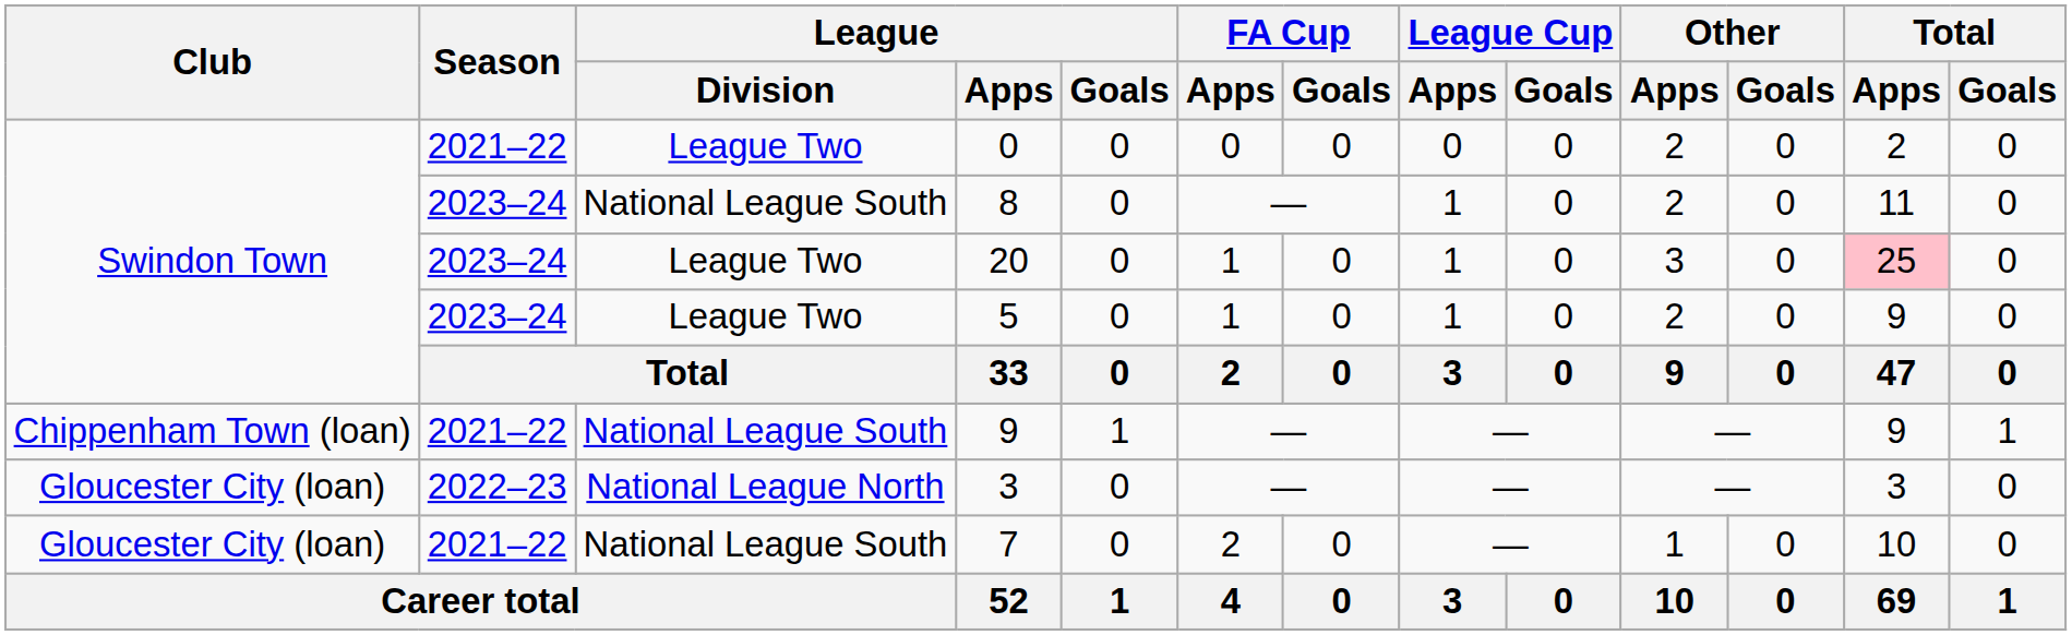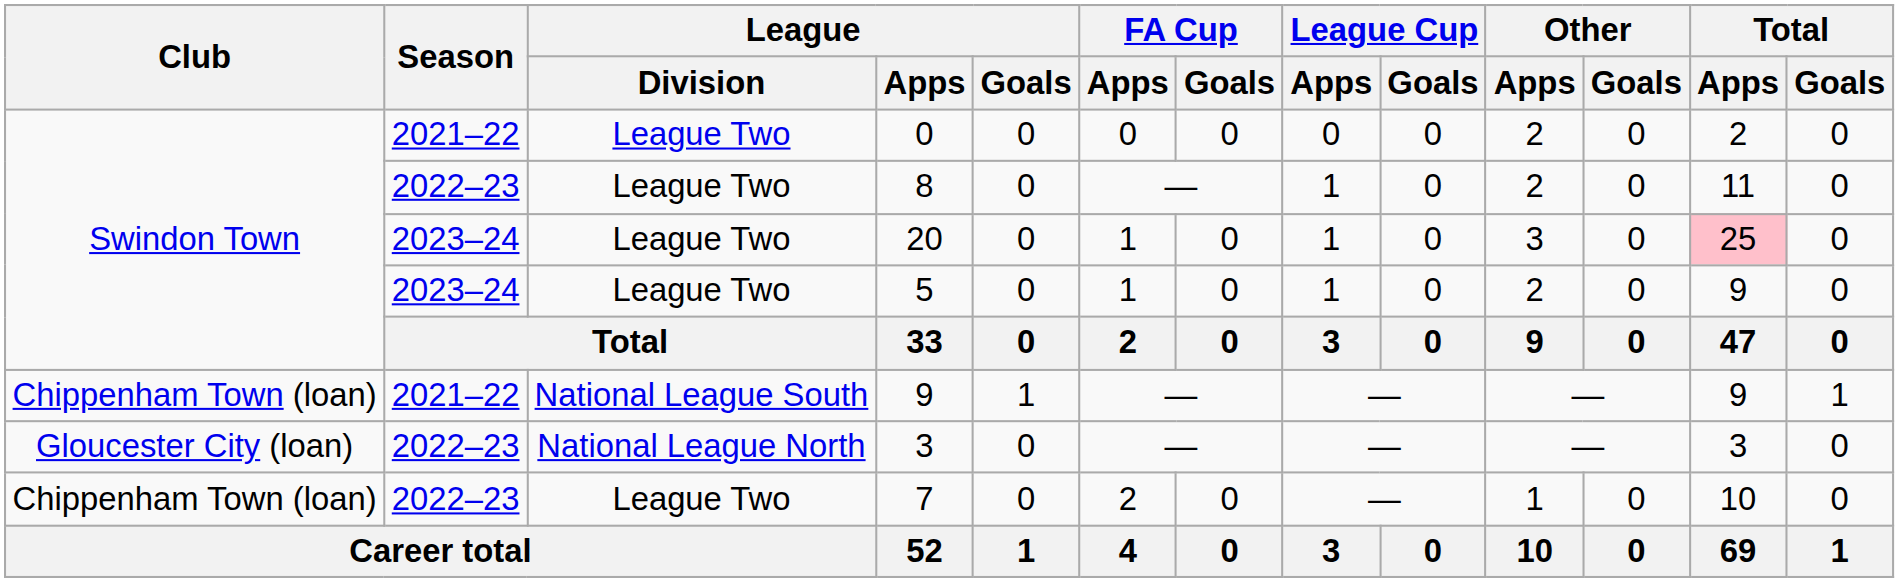 <table class="wikitable" style="text-align:center">
 <tr>
 <th rowspan="2">Club</th>
 <th rowspan="2">Season</th>
 <th colspan="3">League</th>
 <th colspan="2"><a href='#'>FA Cup</a></th>
 <th colspan="2"><a href='#'>League Cup</a></th>
 <th colspan="2">Other</th>
 <th colspan="2">Total</th>
 </tr>
 <tr>
 <th>Division</th>
 <th>Apps</th>
 <th>Goals</th>
 <th>Apps</th>
 <th>Goals</th>
 <th>Apps</th>
 <th>Goals</th>
 <th>Apps</th>
 <th>Goals</th>
 <th>Apps</th>
 <th>Goals</th>
 </tr>
 <tr>
 <td rowspan="5"><a href='#'>Swindon Town</a></td>
 <td><a href='#'>2021–22</a></td>
 <td><a href='#'>League Two</a></td>
 <td>0</td>
 <td>0</td>
 <td>0</td>
 <td>0</td>
 <td>0</td>
 <td>0</td>
 <td>2</td>
 <td>0</td>
 <td>2</td>
 <td>0</td>
 </tr>
 <tr>
-<td><a href='#'>2023–24</a></td>
-<td>National League South</td>
+<td><a href='#'>2022–23</a></td>
+<td>League Two</td>
 <td>8</td>
 <td>0</td>
 <td colspan="2">—</td>
 <td>1</td>
 <td>0</td>
 <td>2</td>
 <td>0</td>
 <td>11</td>
 <td>0</td>
 </tr>
 <tr>
 <td><a href='#'>2023–24</a></td>
 <td>League Two</td>
 <td>20</td>
 <td>0</td>
 <td>1</td>
 <td>0</td>
 <td>1</td>
 <td>0</td>
 <td>3</td>
 <td>0</td>
 <td style="background: pink;">25</td>
 <td>0</td>
 </tr>
 <tr>
 <td><a href='#'>2023–24</a></td>
 <td>League Two</td>
 <td>5</td>
 <td>0</td>
 <td>1</td>
 <td>0</td>
 <td>1</td>
 <td>0</td>
 <td>2</td>
 <td>0</td>
 <td>9</td>
 <td>0</td>
 </tr>
 <tr>
 <th colspan=2>Total</th>
 <th>33</th>
 <th>0</th>
 <th>2</th>
 <th>0</th>
 <th>3</th>
 <th>0</th>
 <th>9</th>
 <th>0</th>
 <th>47</th>
 <th>0</th>
 </tr>
 <tr>
 <td><a href='#'>Chippenham Town</a> (loan)</td>
 <td><a href='#'>2021–22</a></td>
 <td><a href='#'>National League South</a></td>
 <td>9</td>
 <td>1</td>
 <td colspan="2">—</td>
 <td colspan="2">—</td>
 <td colspan="2">—</td>
 <td>9</td>
 <td>1</td>
 </tr>
 <tr>
 <td><a href='#'>Gloucester City</a> (loan)</td>
 <td><a href='#'>2022–23</a></td>
 <td><a href='#'>National League North</a></td>
 <td>3</td>
 <td>0</td>
 <td colspan="2">—</td>
 <td colspan="2">—</td>
 <td colspan="2">—</td>
 <td>3</td>
 <td>0</td>
 </tr>
 <tr>
-<td><a href='#'>Gloucester City</a> (loan)</td>
-<td><a href='#'>2021–22</a></td>
-<td>National League South</td>
+<td>Chippenham Town (loan)</td>
+<td><a href='#'>2022–23</a></td>
+<td>League Two</td>
 <td>7</td>
 <td>0</td>
 <td>2</td>
 <td>0</td>
 <td colspan="2">—</td>
 <td>1</td>
 <td>0</td>
 <td>10</td>
 <td>0</td>
 </tr>
 <tr>
 <th colspan=3>Career total</th>
 <th>52</th>
 <th>1</th>
 <th>4</th>
 <th>0</th>
 <th>3</th>
 <th>0</th>
 <th>10</th>
 <th>0</th>
 <th>69</th>
 <th>1</th>
 </tr>
 </table>
